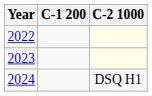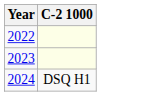 <table class="wikitable" style="text-align:center;">
 <tr>
 <th>Year</th>
-<th class="unsortable">C-1 200</th>
 <th class="unsortable">C-2 1000</th>
 </tr>
 <tr>
 <td><a href='#'>2022</a></td>
-<td></td>
 <td style="background:#fdffe7"></td>
 </tr>
 <tr>
 <td><a href='#'>2023</a></td>
-<td></td>
 <td style="background:#fdffe7"></td>
 </tr>
 <tr>
 <td><a href='#'>2024</a></td>
-<td></td>
 <td>DSQ H1</td>
 </tr>
 </table>
